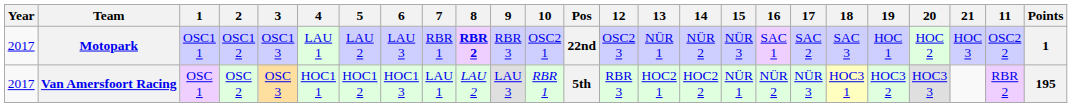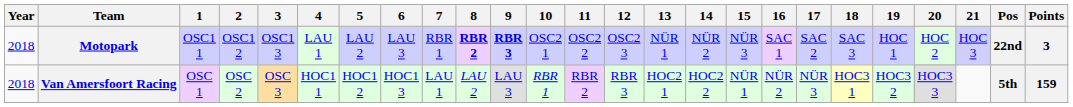 <table class="wikitable" style="text-align:center; font-size:85%">
 <tr>
 <th>Year</th>
 <th>Team</th>
 <th>1</th>
 <th>2</th>
 <th>3</th>
 <th>4</th>
 <th>5</th>
 <th>6</th>
 <th>7</th>
 <th>8</th>
 <th>9</th>
 <th>10</th>
-<th>Pos</th>
+<th>11</th>
 <th>12</th>
 <th>13</th>
 <th>14</th>
 <th>15</th>
 <th>16</th>
 <th>17</th>
 <th>18</th>
 <th>19</th>
 <th>20</th>
 <th>21</th>
-<th>11</th>
+<th>Pos</th>
 <th>Points</th>
 </tr>
 <tr>
-<td><a href='#'>2017</a></td>
+<td><a href='#'>2018</a></td>
 <th nowrap><a href='#'>Motopark</a></th>
 <td style="background:#CFCFFF;"><a href='#'>OSC1<br>1</a><br></td>
 <td style="background:#CFCFFF;"><a href='#'>OSC1<br>2</a><br></td>
 <td style="background:#CFCFFF;"><a href='#'>OSC1<br>3</a><br></td>
 <td style="background:#DFFFDF;"><a href='#'>LAU<br>1</a><br></td>
 <td style="background:#CFCFFF;"><a href='#'>LAU<br>2</a><br></td>
 <td style="background:#CFCFFF;"><a href='#'>LAU<br>3</a><br></td>
 <td style="background:#CFCFFF;"><a href='#'>RBR<br>1</a><br></td>
 <td style="background:#EFCFFF;"><strong><a href='#'>RBR<br>2</a><br></strong></td>
-<td style="background:#CFCFFF;"><a href='#'>RBR<br>3</a><br></td>
+<td style="background:#CFCFFF;"><strong><a href='#'>RBR<br>3</a><br></strong></td>
 <td style="background:#CFCFFF;"><a href='#'>OSC2<br>1</a><br></td>
-<th>22nd</th>
+<td style="background:#CFCFFF;"><a href='#'>OSC2<br>2</a><br></td>
 <td style="background:#CFCFFF;"><a href='#'>OSC2<br>3</a><br></td>
 <td style="background:#CFCFFF;"><a href='#'>NÜR<br>1</a><br></td>
 <td style="background:#CFCFFF;"><a href='#'>NÜR<br>2</a><br></td>
 <td style="background:#CFCFFF;"><a href='#'>NÜR<br>3</a><br></td>
 <td style="background:#EFCFFF;"><a href='#'>SAC<br>1</a><br></td>
 <td style="background:#CFCFFF;"><a href='#'>SAC<br>2</a><br></td>
 <td style="background:#CFCFFF;"><a href='#'>SAC<br>3</a><br></td>
 <td style="background:#CFCFFF;"><a href='#'>HOC<br>1</a><br></td>
 <td style="background:#DFFFDF;"><a href='#'>HOC<br>2</a><br></td>
 <td style="background:#CFCFFF;"><a href='#'>HOC<br>3</a><br></td>
-<td style="background:#CFCFFF;"><a href='#'>OSC2<br>2</a><br></td>
-<th>1</th>
+<th>22nd</th>
+<th>3</th>
 </tr>
 <tr>
-<td><a href='#'>2017</a></td>
+<td><a href='#'>2018</a></td>
 <th nowrap><a href='#'>Van Amersfoort Racing</a></th>
 <td style="background:#EFCFFF;"><a href='#'>OSC<br>1</a><br></td>
 <td style="background:#DFFFDF;"><a href='#'>OSC<br>2</a><br></td>
 <td style="background:#FFDF9F;"><a href='#'>OSC<br>3</a><br></td>
 <td style="background:#DFFFDF;"><a href='#'>HOC1<br>1</a><br></td>
 <td style="background:#DFFFDF;"><a href='#'>HOC1<br>2</a><br></td>
 <td style="background:#DFFFDF;"><a href='#'>HOC1<br>3</a><br></td>
 <td style="background:#DFFFDF;"><a href='#'>LAU<br>1</a><br></td>
 <td style="background:#DFFFDF;"><em><a href='#'>LAU<br>2</a></em><br></td>
 <td style="background:#DFDFDF;"><a href='#'>LAU<br>3</a><br></td>
 <td style="background:#DFFFDF;"><em><a href='#'>RBR<br>1</a></em><br></td>
-<th>5th</th>
+<td style="background:#EFCFFF;"><a href='#'>RBR<br>2</a><br></td>
 <td style="background:#DFFFDF;"><a href='#'>RBR<br>3</a><br></td>
 <td style="background:#DFFFDF;"><a href='#'>HOC2<br>1</a><br></td>
 <td style="background:#DFFFDF;"><a href='#'>HOC2<br>2</a><br></td>
 <td style="background:#DFFFDF;"><a href='#'>NÜR<br>1</a><br></td>
 <td style="background:#DFFFDF;"><a href='#'>NÜR<br>2</a><br></td>
 <td style="background:#DFFFDF;"><a href='#'>NÜR<br>3</a><br></td>
 <td style="background:#FFFFBF;"><a href='#'>HOC3<br>1</a><br></td>
 <td style="background:#DFFFDF;"><a href='#'>HOC3<br>2</a><br></td>
 <td style="background:#DFDFDF;"><a href='#'>HOC3<br>3</a><br></td>
 <td></td>
-<td style="background:#EFCFFF;"><a href='#'>RBR<br>2</a><br></td>
-<th>195</th>
+<th>5th</th>
+<th>159</th>
 </tr>
 </table>
